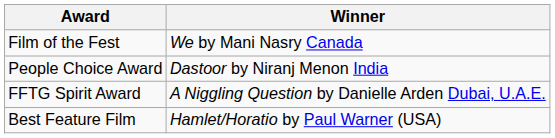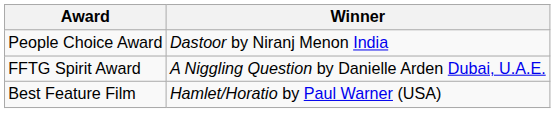 <table class="wikitable">
 <tr>
 <th>Award</th>
 <th>Winner</th>
-</tr>
-<tr>
-<td>Film of the Fest</td>
-<td><em>We</em> by Mani Nasry <a href='#'>Canada</a></td>
 </tr>
 <tr>
 <td>People Choice Award</td>
 <td><em>Dastoor</em> by Niranj Menon <a href='#'>India</a></td>
 </tr>
 <tr>
 <td>FFTG Spirit Award</td>
 <td><em>A Niggling Question</em> by Danielle Arden <a href='#'>Dubai, U.A.E.</a></td>
 </tr>
 <tr>
 <td>Best Feature Film</td>
 <td><em>Hamlet/Horatio</em> by <a href='#'>Paul Warner</a> (USA)</td>
 </tr>
 </table>
